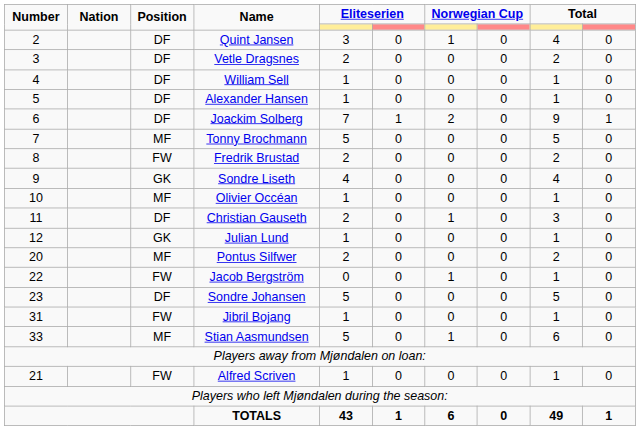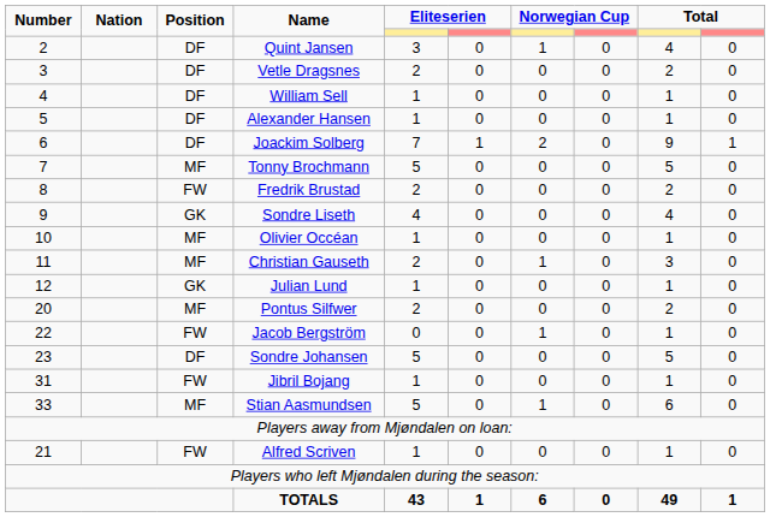 <table class="wikitable" style="font-size: 100%; text-align: center;">
 <tr>
 <td rowspan="2" width="10%" align="center"><strong>Number</strong></td>
 <td rowspan="2" width="10%" align="center"><strong>Nation</strong></td>
 <td rowspan="2" width="10%" align="center"><strong>Position</strong></td>
 <td rowspan="2" width="20%" align="center"><strong>Name</strong></td>
 <td colspan="2" align="center"><strong><a href='#'>Eliteserien</a></strong></td>
 <td colspan="2" align="center"><strong><a href='#'>Norwegian Cup</a></strong></td>
 <td colspan="2" align="center"><strong>Total</strong></td>
 </tr>
 <tr>
 <th width=60 style="background: #FFEE99"></th>
 <th width=60 style="background: #FF8888"></th>
 <th width=60 style="background: #FFEE99"></th>
 <th width=60 style="background: #FF8888"></th>
 <th width=60 style="background: #FFEE99"></th>
 <th width=60 style="background: #FF8888"></th>
 </tr>
 <tr>
 <td>2</td>
 <td></td>
 <td>DF</td>
 <td><a href='#'>Quint Jansen</a></td>
 <td>3</td>
 <td>0</td>
 <td>1</td>
 <td>0</td>
 <td>4</td>
 <td>0</td>
 </tr>
 <tr>
 <td>3</td>
 <td></td>
 <td>DF</td>
 <td><a href='#'>Vetle Dragsnes</a></td>
 <td>2</td>
 <td>0</td>
 <td>0</td>
 <td>0</td>
 <td>2</td>
 <td>0</td>
 </tr>
 <tr>
 <td>4</td>
 <td></td>
 <td>DF</td>
 <td><a href='#'>William Sell</a></td>
 <td>1</td>
 <td>0</td>
 <td>0</td>
 <td>0</td>
 <td>1</td>
 <td>0</td>
 </tr>
 <tr>
 <td>5</td>
 <td></td>
 <td>DF</td>
 <td><a href='#'>Alexander Hansen</a></td>
 <td>1</td>
 <td>0</td>
 <td>0</td>
 <td>0</td>
 <td>1</td>
 <td>0</td>
 </tr>
 <tr>
 <td>6</td>
 <td></td>
 <td>DF</td>
 <td><a href='#'>Joackim Solberg</a></td>
 <td>7</td>
 <td>1</td>
 <td>2</td>
 <td>0</td>
 <td>9</td>
 <td>1</td>
 </tr>
 <tr>
 <td>7</td>
 <td></td>
 <td>MF</td>
 <td><a href='#'>Tonny Brochmann</a></td>
 <td>5</td>
 <td>0</td>
 <td>0</td>
 <td>0</td>
 <td>5</td>
 <td>0</td>
 </tr>
 <tr>
 <td>8</td>
 <td></td>
 <td>FW</td>
 <td><a href='#'>Fredrik Brustad</a></td>
 <td>2</td>
 <td>0</td>
 <td>0</td>
 <td>0</td>
 <td>2</td>
 <td>0</td>
 </tr>
 <tr>
 <td>9</td>
 <td></td>
 <td>GK</td>
 <td><a href='#'>Sondre Liseth</a></td>
 <td>4</td>
 <td>0</td>
 <td>0</td>
 <td>0</td>
 <td>4</td>
 <td>0</td>
 </tr>
 <tr>
 <td>10</td>
 <td></td>
 <td>MF</td>
 <td><a href='#'>Olivier Occéan</a></td>
 <td>1</td>
 <td>0</td>
 <td>0</td>
 <td>0</td>
 <td>1</td>
 <td>0</td>
 </tr>
 <tr>
 <td>11</td>
 <td></td>
-<td>DF</td>
+<td>MF</td>
 <td><a href='#'>Christian Gauseth</a></td>
 <td>2</td>
 <td>0</td>
 <td>1</td>
 <td>0</td>
 <td>3</td>
 <td>0</td>
 </tr>
 <tr>
 <td>12</td>
 <td></td>
 <td>GK</td>
 <td><a href='#'>Julian Lund</a></td>
 <td>1</td>
 <td>0</td>
 <td>0</td>
 <td>0</td>
 <td>1</td>
 <td>0</td>
 </tr>
 <tr>
 <td>20</td>
 <td></td>
 <td>MF</td>
 <td><a href='#'>Pontus Silfwer</a></td>
 <td>2</td>
 <td>0</td>
 <td>0</td>
 <td>0</td>
 <td>2</td>
 <td>0</td>
 </tr>
 <tr>
 <td>22</td>
 <td></td>
 <td>FW</td>
 <td><a href='#'>Jacob Bergström</a></td>
 <td>0</td>
 <td>0</td>
 <td>1</td>
 <td>0</td>
 <td>1</td>
 <td>0</td>
 </tr>
 <tr>
 <td>23</td>
 <td></td>
 <td>DF</td>
 <td><a href='#'>Sondre Johansen</a></td>
 <td>5</td>
 <td>0</td>
 <td>0</td>
 <td>0</td>
 <td>5</td>
 <td>0</td>
 </tr>
 <tr>
 <td>31</td>
 <td></td>
 <td>FW</td>
 <td><a href='#'>Jibril Bojang</a></td>
 <td>1</td>
 <td>0</td>
 <td>0</td>
 <td>0</td>
 <td>1</td>
 <td>0</td>
 </tr>
 <tr>
 <td>33</td>
 <td></td>
 <td>MF</td>
 <td><a href='#'>Stian Aasmundsen</a></td>
 <td>5</td>
 <td>0</td>
 <td>1</td>
 <td>0</td>
 <td>6</td>
 <td>0</td>
 </tr>
 <tr>
 <td colspan="14"><em>Players away from Mjøndalen on loan:</em></td>
 </tr>
 <tr>
 <td>21</td>
 <td></td>
 <td>FW</td>
 <td><a href='#'>Alfred Scriven</a></td>
 <td>1</td>
 <td>0</td>
 <td>0</td>
 <td>0</td>
 <td>1</td>
 <td>0</td>
 </tr>
 <tr>
 <td colspan="14"><em>Players who left Mjøndalen during the season:</em></td>
 </tr>
 <tr>
 <td colspan="3"></td>
 <td><strong>TOTALS</strong></td>
 <td><strong>43</strong></td>
 <td><strong>1</strong></td>
 <td><strong>6</strong></td>
 <td><strong>0</strong></td>
 <td><strong>49</strong></td>
 <td><strong>1</strong></td>
 </tr>
 </table>
